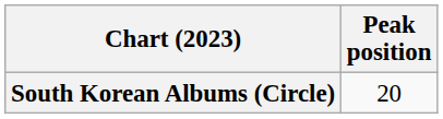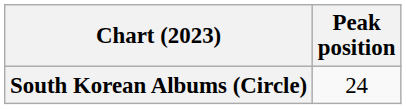 <table class="wikitable plainrowheaders" style="text-align:center">
 <tr>
 <th scope="col">Chart (2023)</th>
 <th scope="col">Peak<br>position</th>
 </tr>
 <tr>
 <th scope="row">South Korean Albums (Circle)</th>
-<td>20</td>
+<td>24</td>
 </tr>
 </table>
